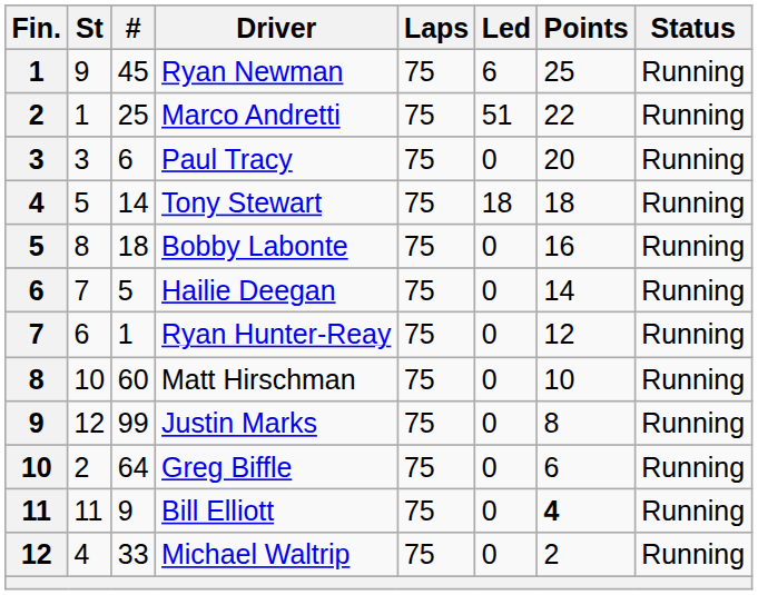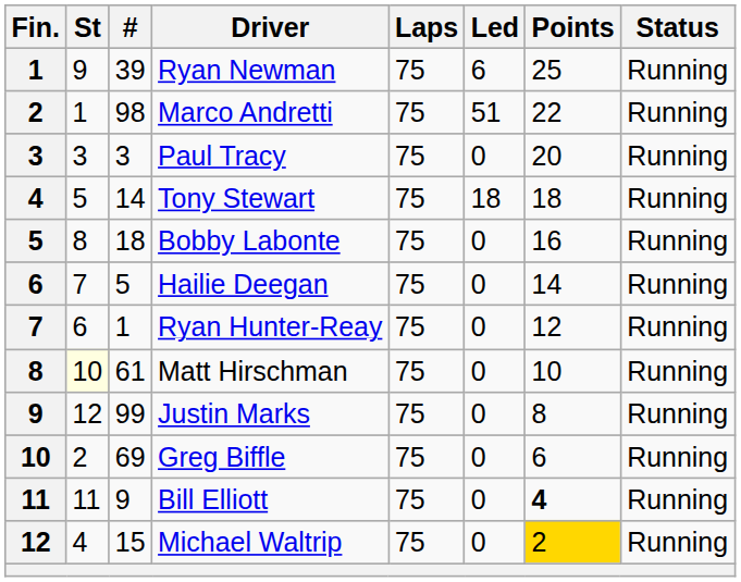 <table class="wikitable" style="font-size:95%">
 <tr>
 <th>Fin.</th>
 <th>St</th>
 <th>#</th>
 <th>Driver</th>
 <th>Laps</th>
 <th>Led</th>
 <th>Points</th>
 <th>Status</th>
 </tr>
 <tr>
 <th>1</th>
 <td>9</td>
-<td>45</td>
+<td>39</td>
 <td><a href='#'>Ryan Newman</a></td>
 <td>75</td>
 <td>6</td>
 <td>25</td>
 <td>Running</td>
 </tr>
 <tr>
 <th>2</th>
 <td>1</td>
-<td>25</td>
+<td>98</td>
 <td><a href='#'>Marco Andretti</a></td>
 <td>75</td>
 <td>51</td>
 <td>22</td>
 <td>Running</td>
 </tr>
 <tr>
 <th>3</th>
 <td>3</td>
-<td>6</td>
+<td>3</td>
 <td><a href='#'>Paul Tracy</a></td>
 <td>75</td>
 <td>0</td>
 <td>20</td>
 <td>Running</td>
 </tr>
 <tr>
 <th>4</th>
 <td>5</td>
 <td>14</td>
 <td><a href='#'>Tony Stewart</a></td>
 <td>75</td>
 <td>18</td>
 <td>18</td>
 <td>Running</td>
 </tr>
 <tr>
 <th>5</th>
 <td>8</td>
 <td>18</td>
 <td><a href='#'>Bobby Labonte</a></td>
 <td>75</td>
 <td>0</td>
 <td>16</td>
 <td>Running</td>
 </tr>
 <tr>
 <th>6</th>
 <td>7</td>
 <td>5</td>
 <td><a href='#'>Hailie Deegan</a></td>
 <td>75</td>
 <td>0</td>
 <td>14</td>
 <td>Running</td>
 </tr>
 <tr>
 <th>7</th>
 <td>6</td>
 <td>1</td>
 <td><a href='#'>Ryan Hunter-Reay</a></td>
 <td>75</td>
 <td>0</td>
 <td>12</td>
 <td>Running</td>
 </tr>
 <tr>
 <th>8</th>
-<td>10</td>
-<td>60</td>
+<td style="background: lightyellow;">10</td>
+<td>61</td>
 <td>Matt Hirschman</td>
 <td>75</td>
 <td>0</td>
 <td>10</td>
 <td>Running</td>
 </tr>
 <tr>
 <th>9</th>
 <td>12</td>
 <td>99</td>
 <td><a href='#'>Justin Marks</a></td>
 <td>75</td>
 <td>0</td>
 <td>8</td>
 <td>Running</td>
 </tr>
 <tr>
 <th>10</th>
 <td>2</td>
-<td>64</td>
+<td>69</td>
 <td><a href='#'>Greg Biffle</a></td>
 <td>75</td>
 <td>0</td>
 <td>6</td>
 <td>Running</td>
 </tr>
 <tr>
 <th>11</th>
 <td>11</td>
 <td>9</td>
 <td><a href='#'>Bill Elliott</a></td>
 <td>75</td>
 <td>0</td>
 <td><strong>4</strong></td>
 <td>Running</td>
 </tr>
 <tr>
 <th>12</th>
 <td>4</td>
-<td>33</td>
+<td>15</td>
 <td><a href='#'>Michael Waltrip</a></td>
 <td>75</td>
 <td>0</td>
-<td>2</td>
+<td style="background: gold;">2</td>
 <td>Running</td>
 </tr>
 <tr>
 <th colspan="9"></th>
 </tr>
 </table>
